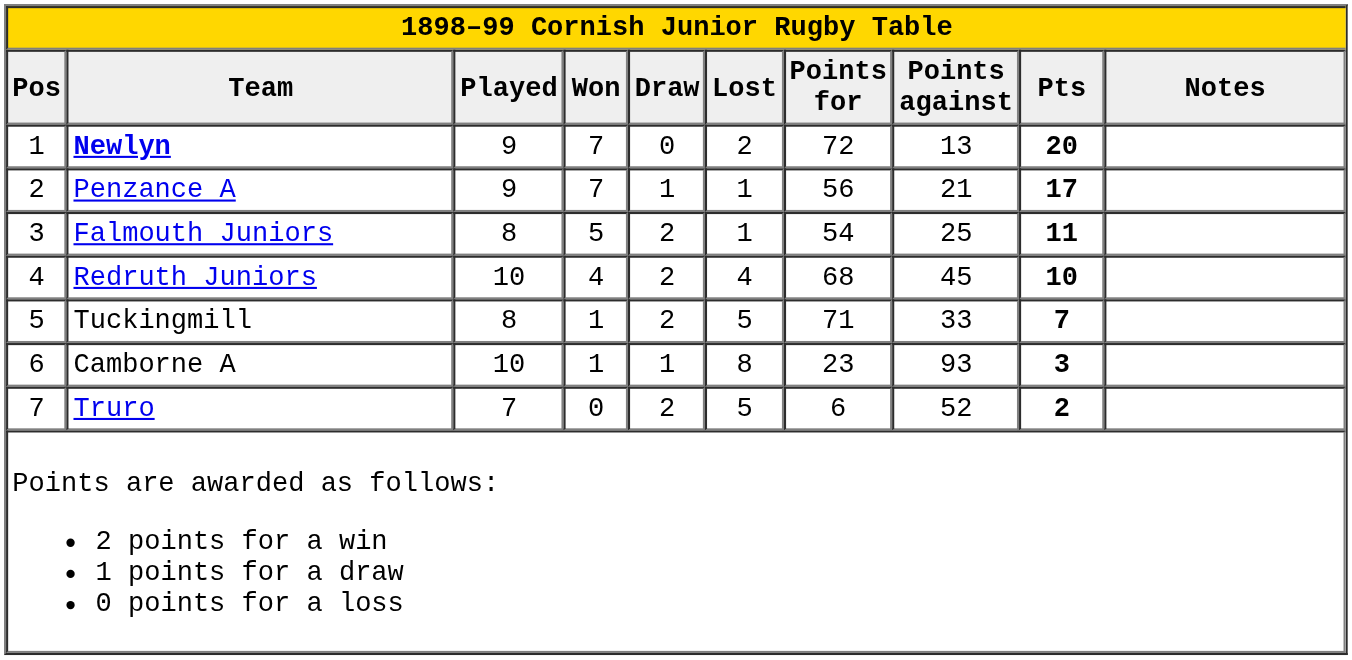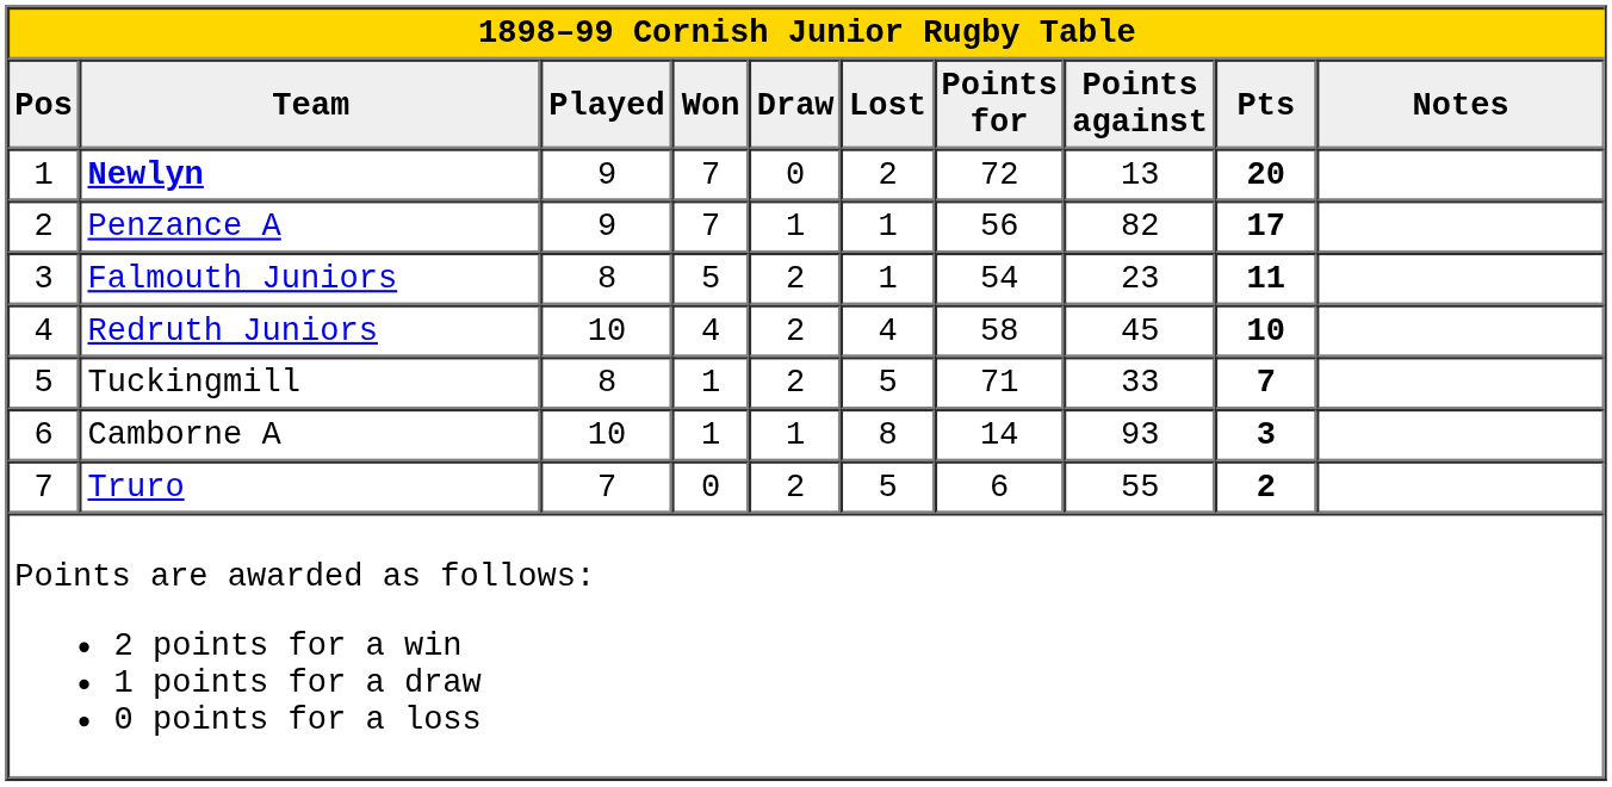 <table border="1" cellpadding="2" cellspacing="0">
 <tr bgcolor="gold">
 <th colspan=13 style="border-right:0px;";>1898–99 Cornish Junior Rugby Table</th>
 </tr>
 <tr bgcolor="#efefef">
 <th width="20">Pos</th>
 <th width="180">Team</th>
 <th width="25">Played</th>
 <th width="25">Won</th>
 <th width="25">Draw</th>
 <th width="25">Lost</th>
 <th width="45">Points for</th>
 <th width="45">Points against</th>
 <th width="35">Pts</th>
 <th width="110">Notes</th>
 </tr>
 <tr align=center>
 <td>1</td>
 <td align=left><strong><a href='#'>Newlyn</a></strong></td>
 <td>9</td>
 <td>7</td>
 <td>0</td>
 <td>2</td>
 <td>72</td>
 <td>13</td>
 <td><strong>20</strong></td>
 <td align=left></td>
 </tr>
 <tr align=center>
 <td>2</td>
 <td align=left><a href='#'>Penzance A</a></td>
 <td>9</td>
 <td>7</td>
 <td>1</td>
 <td>1</td>
 <td>56</td>
-<td>21</td>
+<td>82</td>
 <td><strong>17</strong></td>
 <td></td>
 </tr>
 <tr align=center>
 <td>3</td>
 <td align=left><a href='#'>Falmouth Juniors</a></td>
 <td>8</td>
 <td>5</td>
 <td>2</td>
 <td>1</td>
 <td>54</td>
-<td>25</td>
+<td>23</td>
 <td><strong>11</strong></td>
 <td></td>
 </tr>
 <tr align=center>
 <td>4</td>
 <td align=left><a href='#'>Redruth Juniors</a></td>
 <td>10</td>
 <td>4</td>
 <td>2</td>
 <td>4</td>
-<td>68</td>
+<td>58</td>
 <td>45</td>
 <td><strong>10</strong></td>
 <td></td>
 </tr>
 <tr align=center>
 <td>5</td>
 <td align=left>Tuckingmill</td>
 <td>8</td>
 <td>1</td>
 <td>2</td>
 <td>5</td>
 <td>71</td>
 <td>33</td>
 <td><strong>7</strong></td>
 <td></td>
 </tr>
 <tr align=center>
 <td>6</td>
 <td align=left>Camborne A</td>
 <td>10</td>
 <td>1</td>
 <td>1</td>
 <td>8</td>
-<td>23</td>
+<td>14</td>
 <td>93</td>
 <td><strong>3</strong></td>
 <td></td>
 </tr>
 <tr align=center>
 <td>7</td>
 <td align=left><a href='#'>Truro</a></td>
 <td>7</td>
 <td>0</td>
 <td>2</td>
 <td>5</td>
 <td>6</td>
-<td>52</td>
+<td>55</td>
 <td><strong>2</strong></td>
 <td align=left></td>
 </tr>
 <tr>
 </tr>
 <tr bgcolor=#ffffff>
 <td colspan="13"><br>Points are awarded as follows:<ul><li>2 points for a win</li><li>1 points for a draw</li><li>0 points for a loss</li></ul></td>
 </tr>
 </table>
